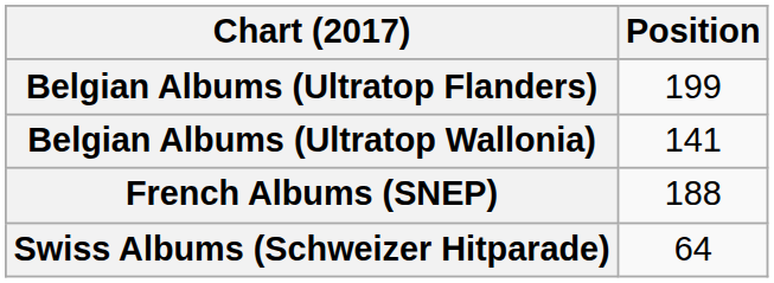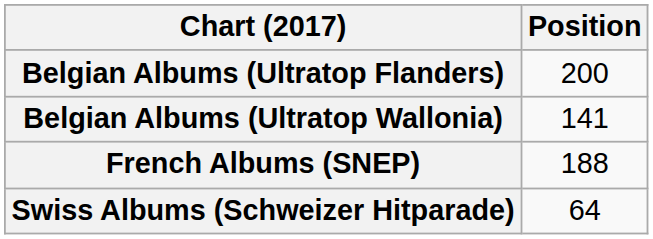 <table class="wikitable sortable plainrowheaders" style="text-align:center">
 <tr>
 <th scope="col">Chart (2017)</th>
 <th scope="col">Position</th>
 </tr>
 <tr>
 <th scope="row">Belgian Albums (Ultratop Flanders)</th>
-<td>199</td>
+<td>200</td>
 </tr>
 <tr>
 <th scope="row">Belgian Albums (Ultratop Wallonia)</th>
 <td>141</td>
 </tr>
 <tr>
 <th scope="row">French Albums (SNEP)</th>
 <td>188</td>
 </tr>
 <tr>
 <th scope="row">Swiss Albums (Schweizer Hitparade)</th>
 <td>64</td>
 </tr>
 </table>
